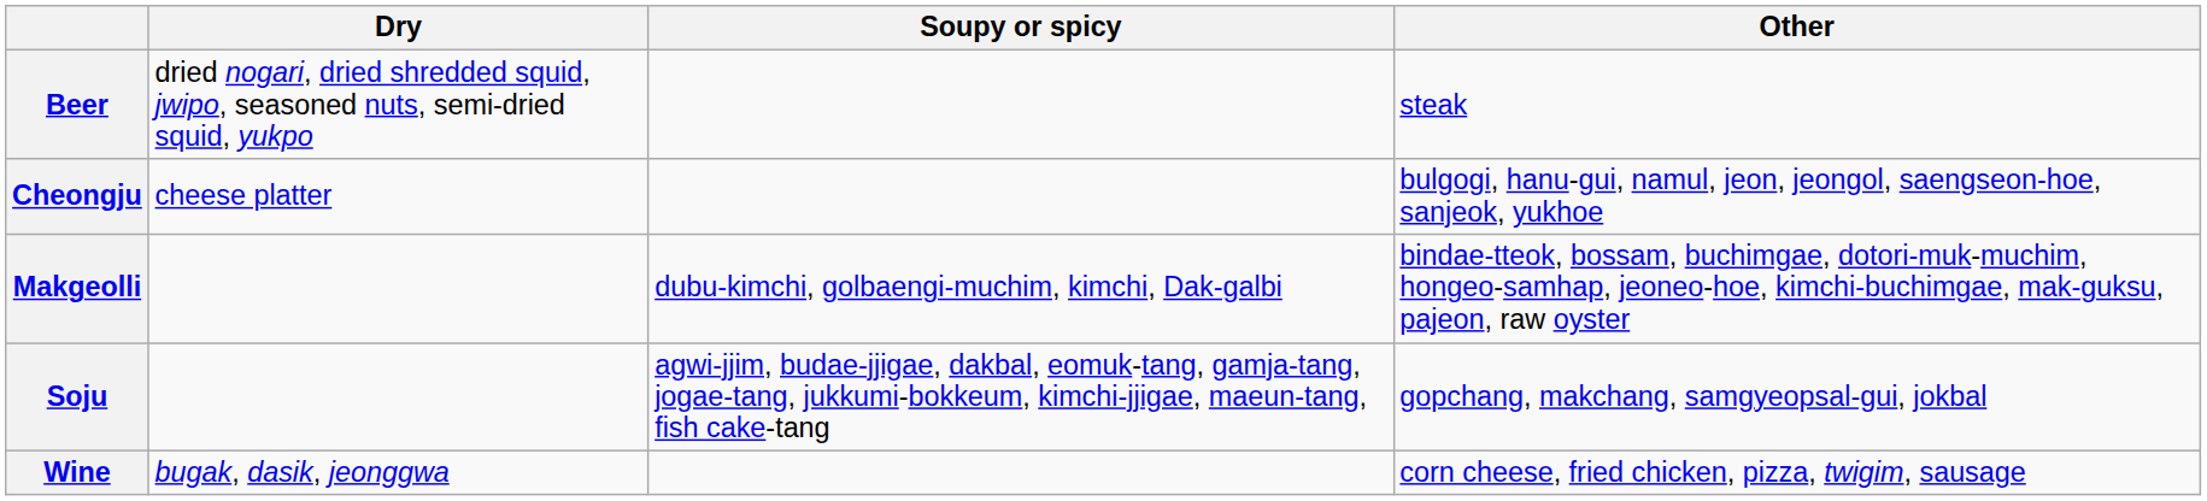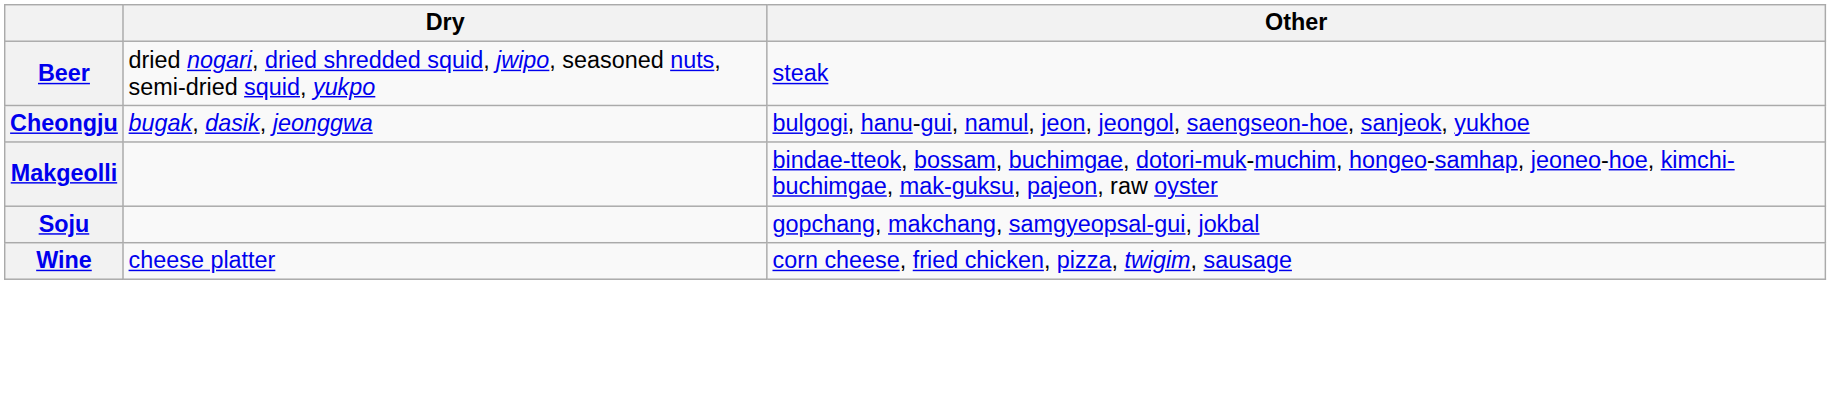 <table class="wikitable">
 <tr>
 <th></th>
 <th>Dry</th>
-<th>Soupy or spicy</th>
 <th>Other</th>
 </tr>
 <tr>
 <th><a href='#'>Beer</a></th>
 <td>dried <em><a href='#'>nogari</a></em>, <a href='#'>dried shredded squid</a>, <em><a href='#'>jwipo</a></em>, seasoned <a href='#'>nuts</a>, semi-dried <a href='#'>squid</a>, <em><a href='#'>yukpo</a></em></td>
-<td></td>
 <td><a href='#'>steak</a></td>
 </tr>
 <tr>
 <th><a href='#'>Cheongju</a></th>
-<td><a href='#'>cheese platter</a></td>
-<td></td>
+<td><em><a href='#'>bugak</a></em>, <em><a href='#'>dasik</a></em>, <em><a href='#'>jeonggwa</a></em></td>
 <td><a href='#'>bulgogi</a>, <a href='#'>hanu</a>-<a href='#'>gui</a>, <a href='#'>namul</a>, <a href='#'>jeon</a>, <a href='#'>jeongol</a>, <a href='#'>saengseon-hoe</a>, <a href='#'>sanjeok</a>, <a href='#'>yukhoe</a></td>
 </tr>
 <tr>
 <th><a href='#'>Makgeolli</a></th>
 <td></td>
-<td><a href='#'>dubu-kimchi</a>, <a href='#'>golbaengi-muchim</a>, <a href='#'>kimchi</a>, <a href='#'>Dak-galbi</a></td>
 <td><a href='#'>bindae-tteok</a>, <a href='#'>bossam</a>, <a href='#'>buchimgae</a>, <a href='#'>dotori-muk</a>-<a href='#'>muchim</a>, <a href='#'>hongeo</a>-<a href='#'>samhap</a>, <a href='#'>jeoneo</a>-<a href='#'>hoe</a>, <a href='#'>kimchi-buchimgae</a>, <a href='#'>mak-guksu</a>, <a href='#'>pajeon</a>, raw <a href='#'>oyster</a></td>
 </tr>
 <tr>
 <th><a href='#'>Soju</a></th>
 <td></td>
-<td><a href='#'>agwi-jjim</a>, <a href='#'>budae-jjigae</a>, <a href='#'>dakbal</a>, <a href='#'>eomuk</a>-<a href='#'>tang</a>, <a href='#'>gamja-tang</a>, <a href='#'>jogae-tang</a>, <a href='#'>jukkumi</a>-<a href='#'>bokkeum</a>, <a href='#'>kimchi-jjigae</a>, <a href='#'>maeun-tang</a>, <a href='#'>fish cake</a>-tang</td>
 <td><a href='#'>gopchang</a>, <a href='#'>makchang</a>, <a href='#'>samgyeopsal-gui</a>, <a href='#'>jokbal</a></td>
 </tr>
 <tr>
 <th><a href='#'>Wine</a></th>
-<td><em><a href='#'>bugak</a></em>, <em><a href='#'>dasik</a></em>, <em><a href='#'>jeonggwa</a></em></td>
-<td></td>
+<td><a href='#'>cheese platter</a></td>
 <td><a href='#'>corn cheese</a>, <a href='#'>fried chicken</a>, <a href='#'>pizza</a>, <em><a href='#'>twigim</a></em>, <a href='#'>sausage</a></td>
 </tr>
 </table>
